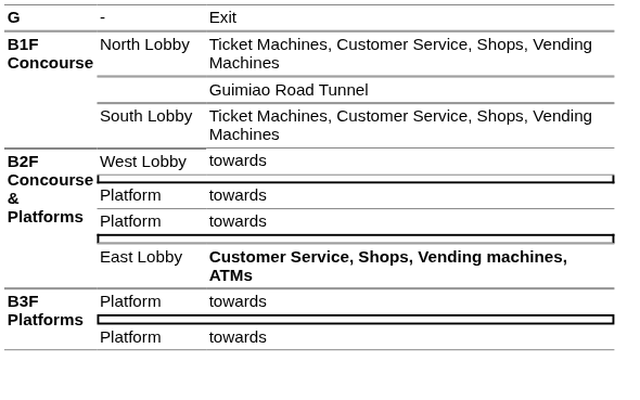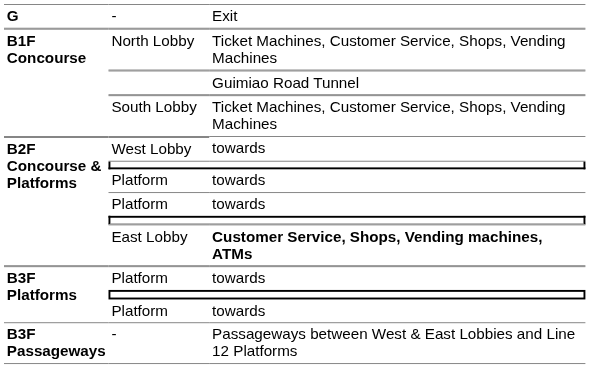 <table table border=0 cellspacing=0 cellpadding=3>
 <tr>
 <td style="border-top:solid 1px gray;border-bottom:solid 1px gray" width=50 valign=top><strong>G</strong></td>
 <td style="border-top:solid 1px gray;border-bottom:solid 1px gray;" width=100 valign=top>-</td>
 <td style="border-top:solid 1px gray;border-bottom:solid 1px gray;" width=390 valign=top>Exit</td>
 </tr>
 <tr>
 <td style="border-bottom:solid 1px gray; border-top:solid 1px gray;" valign=top width=50 rowspan=3><strong>B1F<br>Concourse</strong></td>
 <td style="border-bottom:solid 1px gray; border-top:solid 1px gray;" valign=top width=100>North Lobby</td>
 <td style="border-bottom:solid 1px gray; border-top:solid 1px gray;" valign=top width=390>Ticket Machines, Customer Service, Shops, Vending Machines</td>
 </tr>
 <tr>
 <td style="border-bottom:solid 1px gray; border-top:solid 1px gray;" valign=top width=100></td>
 <td style="border-bottom:solid 1px gray; border-top:solid 1px gray;" valign=top width=390>Guimiao Road Tunnel</td>
 </tr>
 <tr>
 <td style="border-bottom:solid 1px gray; border-top:solid 1px gray;" valign=top width=100>South Lobby</td>
 <td style="border-bottom:solid 1px gray; border-top:solid 1px gray;" valign=top width=390>Ticket Machines, Customer Service, Shops, Vending Machines</td>
 </tr>
 <tr>
 <td style="border-bottom:solid 1px gray; border-top:solid 1px gray;" valign=top width=50 rowspan=6><strong>B2F<br>Concourse &  Platforms</strong></td>
 <td style="border-bottom:solid 1px gray; border-top:solid 1px gray;" valign=top width=100>West Lobby</td>
 <td style="border-bottom:solid 1px gray" valign=top>  towards   </td>
 </tr>
 <tr>
 <td style="border-right:solid 2px black;border-left:solid 2px black;border-bottom:solid 2px black;text-align:center;" colspan=2></td>
 </tr>
 <tr>
 <td style="border-bottom:solid 1px gray;" width=100>Platform</td>
 <td style="border-bottom:solid 1px gray;" width=390>  towards  </td>
 </tr>
 <tr>
 <td>Platform</td>
 <td>  towards   </td>
 </tr>
 <tr>
 <td style="border-top:solid 2px black;border-right:solid 2px black;border-left:solid 2px black;border-bottom:solid 1px gray;text-align:center;" colspan=2></td>
 </tr>
 <tr>
 <td style="border-bottom:solid 1px gray; border-top:solid 1px gray;" valign=top width=100>East Lobby</td>
 <td style="border-bottom:solid 1px gray; border-top:solid 1px gray;" valign=top width=390><strong>Customer Service, Shops, Vending machines, ATMs</strong></td>
 </tr>
 <tr>
 <td style="border-top:solid 1px gray;border-bottom:solid 1px gray" rowspan=3 valign=top><strong>B3F<br> Platforms</strong></td>
 <td style="border-top:solid 1px gray" valign=top>Platform</td>
 <td style="border-top:solid 1px gray" valign=top>  towards  </td>
 </tr>
 <tr>
 <td style="border-right:solid 2px black;border-left:solid 2px black;border-top:solid 2px black;border-bottom:solid 2px black;text-align:center;" colspan=2></td>
 </tr>
 <tr>
 <td style="border-bottom:solid 1px gray" valign=top>Platform</td>
 <td style="border-bottom:solid 1px gray" valign=top>  towards   </td>
 </tr>
+<tr>
+<td style="border-bottom:solid 1px gray;" width=50 valign=top><strong>B3F<br>Passageways</strong></td>
+<td style="border-bottom:solid 1px gray;" width=100 valign=top>-</td>
+<td style="border-bottom:solid 1px gray;" width=390 valign=top>Passageways between West & East Lobbies and Line 12 Platforms</td>
+</tr>
 </table>
